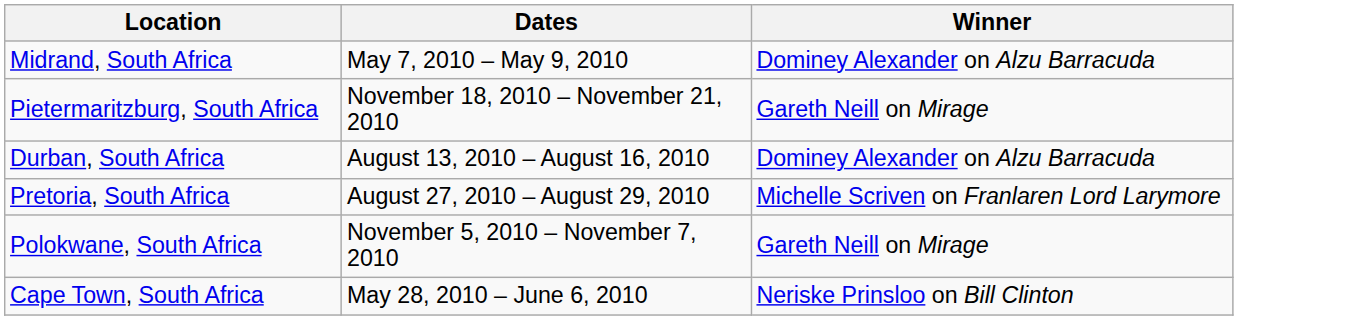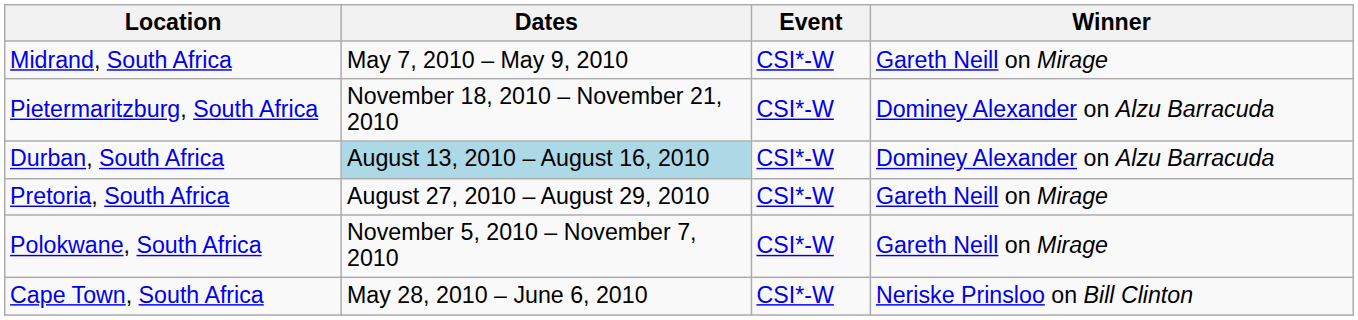 <table class="wikitable">
 <tr>
 <th width=225>Location</th>
 <th width=275>Dates</th>
+<th width=75>Event</th>
 <th width=325>Winner</th>
 </tr>
 <tr>
 <td> <a href='#'>Midrand</a>, <a href='#'>South Africa</a></td>
 <td>May 7, 2010 – May 9, 2010</td>
-<td> <a href='#'>Dominey Alexander</a> on <em>Alzu Barracuda</em></td>
+<td><a href='#'>CSI*-W</a></td>
+<td> <a href='#'>Gareth Neill</a> on <em>Mirage</em></td>
 </tr>
 <tr>
 <td> <a href='#'>Pietermaritzburg</a>, <a href='#'>South Africa</a></td>
 <td>November 18, 2010 – November 21, 2010</td>
-<td> <a href='#'>Gareth Neill</a> on <em>Mirage</em></td>
+<td><a href='#'>CSI*-W</a></td>
+<td> <a href='#'>Dominey Alexander</a> on <em>Alzu Barracuda</em></td>
 </tr>
 <tr>
 <td> <a href='#'>Durban</a>, <a href='#'>South Africa</a></td>
-<td>August 13, 2010 – August 16, 2010</td>
+<td style="background: lightblue;">August 13, 2010 – August 16, 2010</td>
+<td><a href='#'>CSI*-W</a></td>
 <td> <a href='#'>Dominey Alexander</a> on <em>Alzu Barracuda</em></td>
 </tr>
 <tr>
 <td> <a href='#'>Pretoria</a>, <a href='#'>South Africa</a></td>
 <td>August 27, 2010 – August 29, 2010</td>
-<td> <a href='#'>Michelle Scriven</a> on <em>Franlaren Lord Larymore</em></td>
+<td><a href='#'>CSI*-W</a></td>
+<td> <a href='#'>Gareth Neill</a> on <em>Mirage</em></td>
 </tr>
 <tr>
 <td> <a href='#'>Polokwane</a>, <a href='#'>South Africa</a></td>
 <td>November 5, 2010 – November 7, 2010</td>
+<td><a href='#'>CSI*-W</a></td>
 <td> <a href='#'>Gareth Neill</a> on <em>Mirage</em></td>
 </tr>
 <tr>
 <td> <a href='#'>Cape Town</a>, <a href='#'>South Africa</a></td>
 <td>May 28, 2010 – June 6, 2010</td>
+<td><a href='#'>CSI*-W</a></td>
 <td> <a href='#'>Neriske Prinsloo</a> on <em>Bill Clinton</em></td>
 </tr>
 </table>
